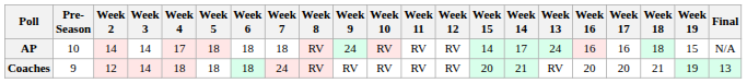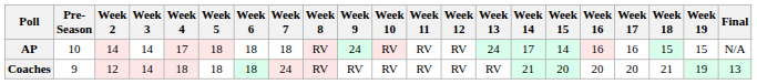 <table class="wikitable" style="white-space:nowrap;font-size:90%">
 <tr>
 <th>Poll</th>
 <th>Pre-<br>Season</th>
 <th>Week<br>2</th>
 <th>Week<br>3</th>
 <th>Week<br>4</th>
 <th>Week<br>5</th>
 <th>Week<br>6</th>
 <th>Week<br>7</th>
 <th>Week<br>8</th>
 <th>Week<br>9</th>
 <th>Week<br>10</th>
 <th>Week<br>11</th>
 <th>Week<br>12</th>
+<th>Week<br>13</th>
+<th>Week<br>14</th>
 <th>Week<br>15</th>
-<th>Week<br>14</th>
-<th>Week<br>13</th>
 <th>Week<br>16</th>
 <th>Week<br>17</th>
 <th>Week<br>18</th>
 <th>Week<br>19</th>
 <th>Final</th>
 </tr>
 <tr style="text-align:center;">
 <th>AP</th>
 <td style="background:#FFF;">10</td>
 <td style="background:#FFE6E6;">14</td>
 <td style="background:#FFF;">14</td>
 <td style="background:#FFE6E6;">17</td>
 <td style="background:#FFE6E6;">18</td>
 <td style="background:#FFF;">18</td>
 <td style="background:#FFF;">18</td>
 <td style="background:#FFE6E6;">RV</td>
 <td style="background:#D8FFEB;">24</td>
 <td style="background:#FFE6E6;">RV</td>
 <td style="background:#FFF;">RV</td>
 <td style="background:#FFF;">RV</td>
+<td style="background:#D8FFEB;">24</td>
+<td style="background:#D8FFEB;">17</td>
 <td style="background:#D8FFEB;">14</td>
-<td style="background:#D8FFEB;">17</td>
-<td style="background:#D8FFEB;">24</td>
 <td style="background:#FFE6E6;">16</td>
 <td style="background:#FFF;">16</td>
-<td style="background:#D8FFEB;">18</td>
+<td style="background:#D8FFEB;">15</td>
 <td style="background:#FFF;">15</td>
 <td style="background:#FFF;">N/A</td>
 </tr>
 <tr style="text-align:center;">
 <th>Coaches</th>
 <td style="background:#FFF;">9</td>
 <td style="background:#FFE6E6;">12</td>
 <td style="background:#FFE6E6;">14</td>
 <td style="background:#FFE6E6;">18</td>
 <td style="background:#FFF;">18</td>
 <td style="background:#D8FFEB;">18</td>
 <td style="background:#FFE6E6;">24</td>
 <td style="background:#FFE6E6;">RV</td>
 <td style="background:#FFF;">RV</td>
 <td style="background:#FFF;">RV</td>
 <td style="background:#FFF;">RV</td>
 <td style="background:#FFF;">RV</td>
+<td style="background:#FFF;">RV</td>
+<td style="background:#D8FFEB;">21</td>
 <td style="background:#D8FFEB;">20</td>
-<td style="background:#D8FFEB;">21</td>
-<td style="background:#FFF;">RV</td>
 <td style="background:#FFF;">20</td>
 <td style="background:#FFF;">20</td>
 <td style="background:#FFF;">21</td>
 <td style="background:#D8FFEB;">19</td>
 <td style="background:#D8FFEB;">13</td>
 </tr>
 </table>
